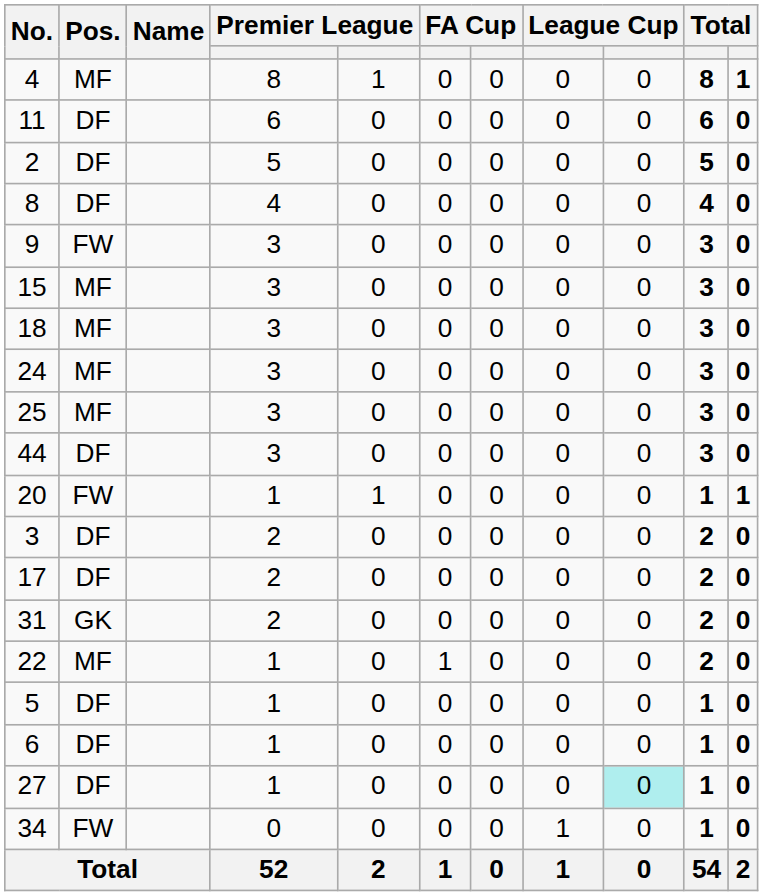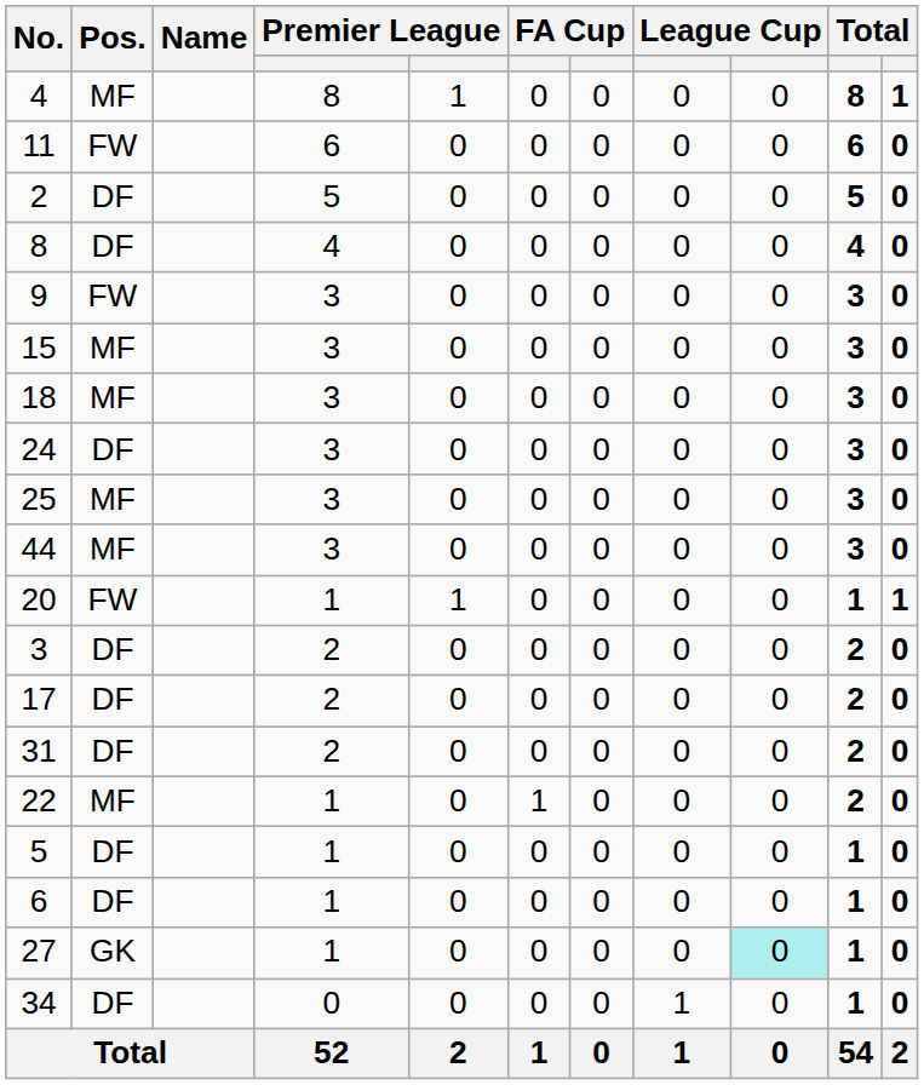 <table class="wikitable sortable" style="text-align: center;">
 <tr>
 <th rowspan="2">No.</th>
 <th rowspan="2">Pos.</th>
 <th rowspan="2">Name</th>
 <th colspan="2">Premier League</th>
 <th colspan="2">FA Cup</th>
 <th colspan="2">League Cup</th>
 <th colspan="2">Total</th>
 </tr>
 <tr>
 <th></th>
 <th></th>
 <th></th>
 <th></th>
 <th></th>
 <th></th>
 <th></th>
 <th></th>
 </tr>
 <tr>
 <td>4</td>
 <td>MF</td>
 <td></td>
 <td>8</td>
 <td>1</td>
 <td>0</td>
 <td>0</td>
 <td>0</td>
 <td>0</td>
 <td><strong>8</strong></td>
 <td><strong>1</strong></td>
 </tr>
 <tr>
 <td>11</td>
-<td>DF</td>
+<td>FW</td>
 <td></td>
 <td>6</td>
 <td>0</td>
 <td>0</td>
 <td>0</td>
 <td>0</td>
 <td>0</td>
 <td><strong>6</strong></td>
 <td><strong>0</strong></td>
 </tr>
 <tr>
 <td>2</td>
 <td>DF</td>
 <td></td>
 <td>5</td>
 <td>0</td>
 <td>0</td>
 <td>0</td>
 <td>0</td>
 <td>0</td>
 <td><strong>5</strong></td>
 <td><strong>0</strong></td>
 </tr>
 <tr>
 <td>8</td>
 <td>DF</td>
 <td></td>
 <td>4</td>
 <td>0</td>
 <td>0</td>
 <td>0</td>
 <td>0</td>
 <td>0</td>
 <td><strong>4</strong></td>
 <td><strong>0</strong></td>
 </tr>
 <tr>
 <td>9</td>
 <td>FW</td>
 <td></td>
 <td>3</td>
 <td>0</td>
 <td>0</td>
 <td>0</td>
 <td>0</td>
 <td>0</td>
 <td><strong>3</strong></td>
 <td><strong>0</strong></td>
 </tr>
 <tr>
 <td>15</td>
 <td>MF</td>
 <td></td>
 <td>3</td>
 <td>0</td>
 <td>0</td>
 <td>0</td>
 <td>0</td>
 <td>0</td>
 <td><strong>3</strong></td>
 <td><strong>0</strong></td>
 </tr>
 <tr>
 <td>18</td>
 <td>MF</td>
 <td></td>
 <td>3</td>
 <td>0</td>
 <td>0</td>
 <td>0</td>
 <td>0</td>
 <td>0</td>
 <td><strong>3</strong></td>
 <td><strong>0</strong></td>
 </tr>
 <tr>
 <td>24</td>
-<td>MF</td>
+<td>DF</td>
 <td></td>
 <td>3</td>
 <td>0</td>
 <td>0</td>
 <td>0</td>
 <td>0</td>
 <td>0</td>
 <td><strong>3</strong></td>
 <td><strong>0</strong></td>
 </tr>
 <tr>
 <td>25</td>
 <td>MF</td>
 <td></td>
 <td>3</td>
 <td>0</td>
 <td>0</td>
 <td>0</td>
 <td>0</td>
 <td>0</td>
 <td><strong>3</strong></td>
 <td><strong>0</strong></td>
 </tr>
 <tr>
 <td>44</td>
-<td>DF</td>
+<td>MF</td>
 <td></td>
 <td>3</td>
 <td>0</td>
 <td>0</td>
 <td>0</td>
 <td>0</td>
 <td>0</td>
 <td><strong>3</strong></td>
 <td><strong>0</strong></td>
 </tr>
 <tr>
 <td>20</td>
 <td>FW</td>
 <td></td>
 <td>1</td>
 <td>1</td>
 <td>0</td>
 <td>0</td>
 <td>0</td>
 <td>0</td>
 <td><strong>1</strong></td>
 <td><strong>1</strong></td>
 </tr>
 <tr>
 <td>3</td>
 <td>DF</td>
 <td></td>
 <td>2</td>
 <td>0</td>
 <td>0</td>
 <td>0</td>
 <td>0</td>
 <td>0</td>
 <td><strong>2</strong></td>
 <td><strong>0</strong></td>
 </tr>
 <tr>
 <td>17</td>
 <td>DF</td>
 <td></td>
 <td>2</td>
 <td>0</td>
 <td>0</td>
 <td>0</td>
 <td>0</td>
 <td>0</td>
 <td><strong>2</strong></td>
 <td><strong>0</strong></td>
 </tr>
 <tr>
 <td>31</td>
-<td>GK</td>
+<td>DF</td>
 <td></td>
 <td>2</td>
 <td>0</td>
 <td>0</td>
 <td>0</td>
 <td>0</td>
 <td>0</td>
 <td><strong>2</strong></td>
 <td><strong>0</strong></td>
 </tr>
 <tr>
 <td>22</td>
 <td>MF</td>
 <td></td>
 <td>1</td>
 <td>0</td>
 <td>1</td>
 <td>0</td>
 <td>0</td>
 <td>0</td>
 <td><strong>2</strong></td>
 <td><strong>0</strong></td>
 </tr>
 <tr>
 <td>5</td>
 <td>DF</td>
 <td></td>
 <td>1</td>
 <td>0</td>
 <td>0</td>
 <td>0</td>
 <td>0</td>
 <td>0</td>
 <td><strong>1</strong></td>
 <td><strong>0</strong></td>
 </tr>
 <tr>
 <td>6</td>
 <td>DF</td>
 <td></td>
 <td>1</td>
 <td>0</td>
 <td>0</td>
 <td>0</td>
 <td>0</td>
 <td>0</td>
 <td><strong>1</strong></td>
 <td><strong>0</strong></td>
 </tr>
 <tr>
 <td>27</td>
-<td>DF</td>
+<td>GK</td>
 <td></td>
 <td>1</td>
 <td>0</td>
 <td>0</td>
 <td>0</td>
 <td>0</td>
 <td style="background: paleturquoise;">0</td>
 <td><strong>1</strong></td>
 <td><strong>0</strong></td>
 </tr>
 <tr>
 <td>34</td>
-<td>FW</td>
+<td>DF</td>
 <td></td>
 <td>0</td>
 <td>0</td>
 <td>0</td>
 <td>0</td>
 <td>1</td>
 <td>0</td>
 <td><strong>1</strong></td>
 <td><strong>0</strong></td>
 </tr>
 <tr>
 <th colspan=3>Total</th>
 <th>52</th>
 <th>2</th>
 <th>1</th>
 <th>0</th>
 <th>1</th>
 <th>0</th>
 <th>54</th>
 <th>2</th>
 </tr>
 </table>
